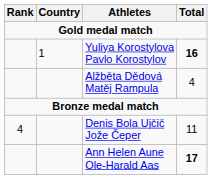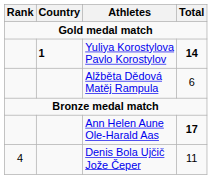 <table class="wikitable" style="text-align:center">
 <tr>
 <th>Rank</th>
 <th>Country</th>
 <th>Athletes</th>
 <th>Total</th>
 </tr>
 <tr>
 <td colspan=4><strong>Gold medal match</strong></td>
 </tr>
 <tr>
 <td></td>
-<td align=left> 1</td>
+<td align=left><strong> 1</strong></td>
 <td align=left><a href='#'>Yuliya Korostylova</a><br><a href='#'>Pavlo Korostylov</a></td>
-<td><strong>16</strong></td>
+<td><strong>14</strong></td>
 </tr>
 <tr>
 <td></td>
 <td align=left></td>
 <td align=left><a href='#'>Alžběta Dědová</a><br><a href='#'>Matěj Rampula</a></td>
-<td>4</td>
+<td>6</td>
 </tr>
 <tr>
 <td colspan=4><strong>Bronze medal match</strong></td>
+</tr>
+<tr>
+<td></td>
+<td align=left></td>
+<td align=left><a href='#'>Ann Helen Aune</a><br><a href='#'>Ole-Harald Aas</a></td>
+<td><strong>17</strong></td>
 </tr>
 <tr>
 <td>4</td>
 <td align=left></td>
 <td align=left><a href='#'>Denis Bola Ujčič</a><br><a href='#'>Jože Čeper</a></td>
 <td>11</td>
 </tr>
-<tr>
-<td></td>
-<td align=left></td>
-<td align=left><a href='#'>Ann Helen Aune</a><br><a href='#'>Ole-Harald Aas</a></td>
-<td><strong>17</strong></td>
-</tr>
 </table>
